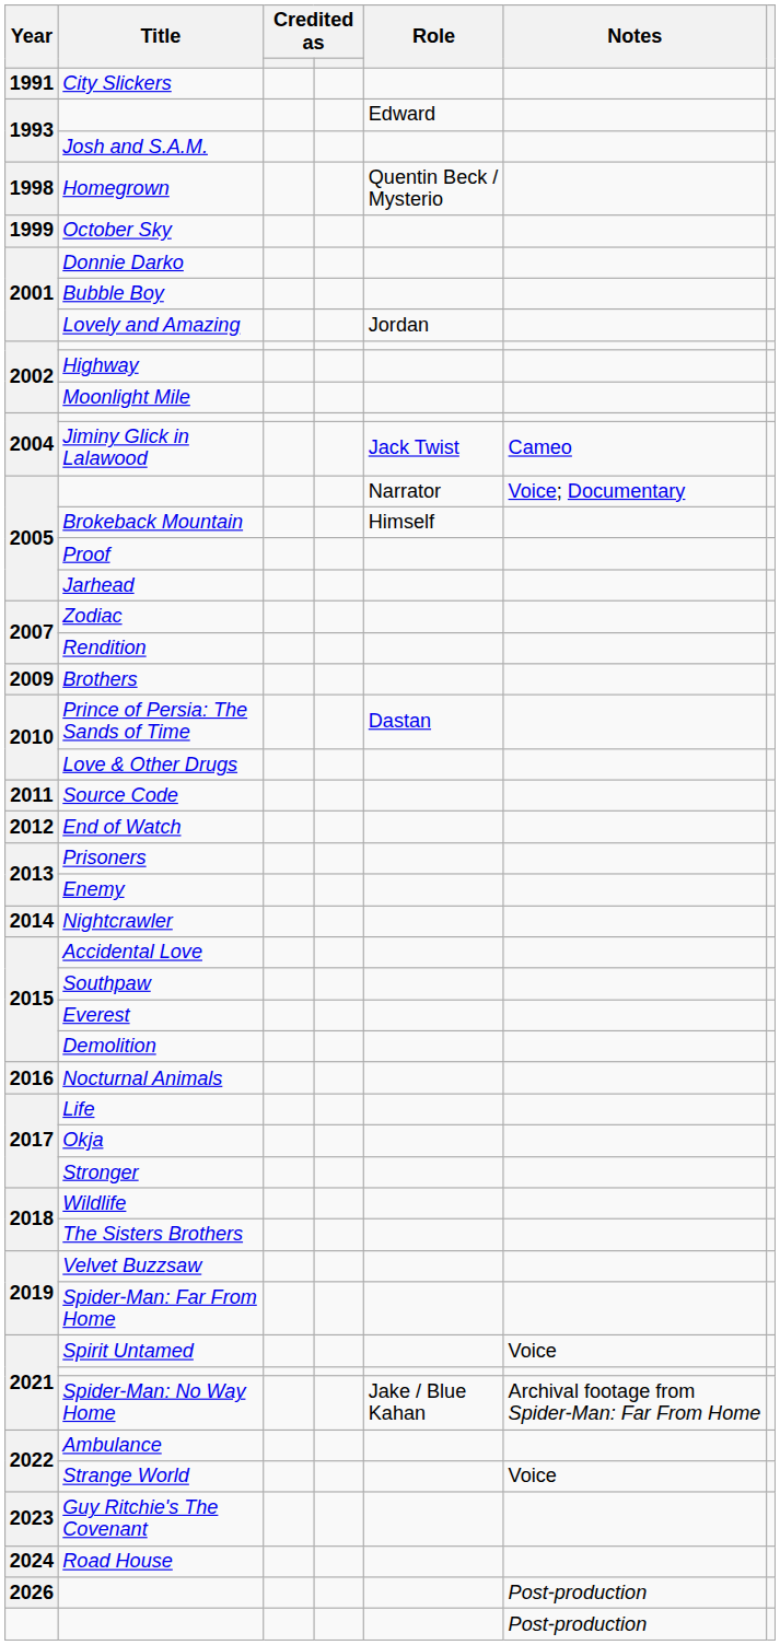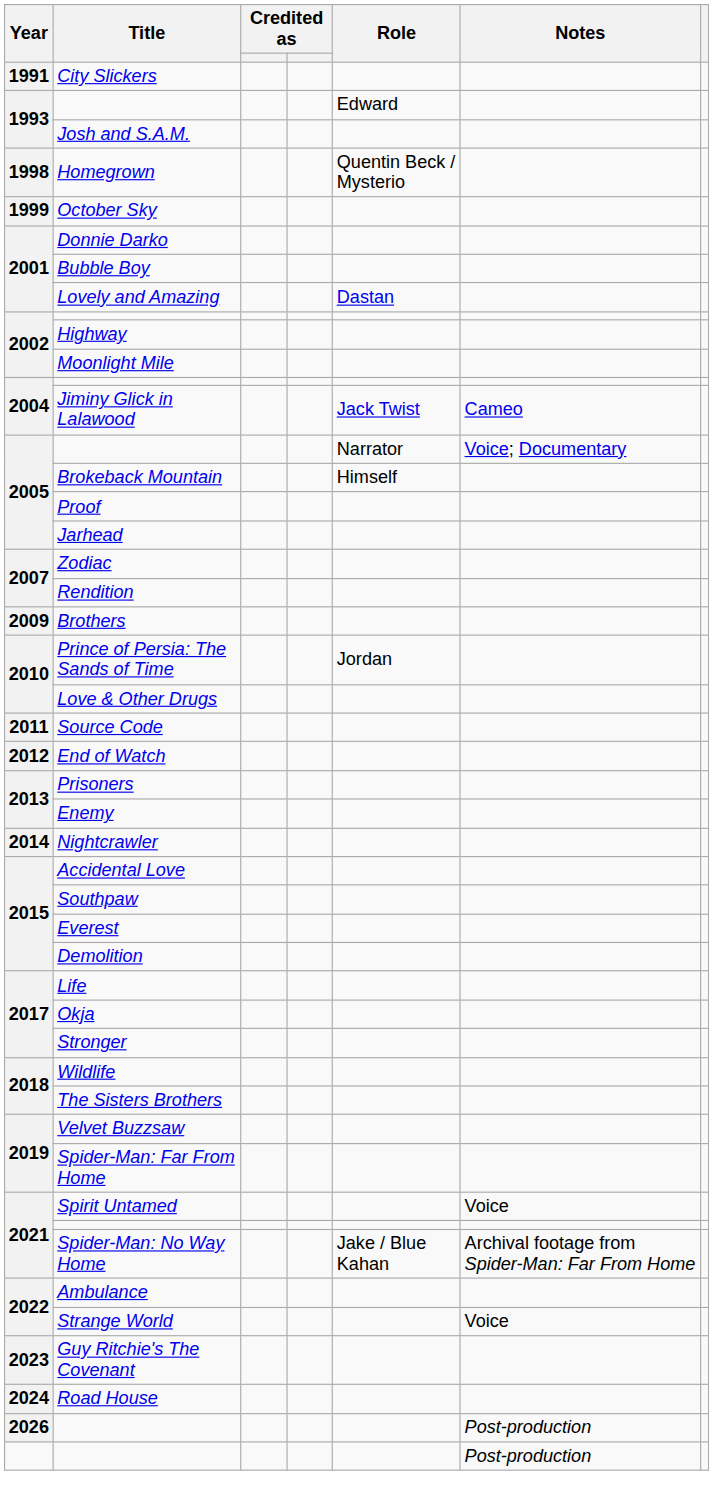 <table class="wikitable plainrowheaders sortable" style="margin-right: 0;">
 <tr>
 <th rowspan="2" scope="col">Year</th>
 <th rowspan="2" scope="col">Title</th>
 <th colspan="2" scope="col">Credited as</th>
 <th rowspan="2" scope="col" class="unsortable">Role</th>
 <th rowspan="2" scope="col" class="unsortable">Notes</th>
 <th rowspan="2" scope="col" class="unsortable"></th>
 </tr>
 <tr>
 <th scope="col"></th>
 <th scope="col"></th>
 </tr>
 <tr>
 <th scope="row">1991</th>
 <td><em><a href='#'>City Slickers</a></em></td>
 <td></td>
 <td></td>
 <td></td>
 <td></td>
 <td style="text-align:center;"></td>
 </tr>
 <tr>
 <th scope="row" rowspan="2">1993</th>
 <td></td>
 <td></td>
 <td></td>
 <td>Edward</td>
 <td></td>
 <td style="text-align:center;"></td>
 </tr>
 <tr>
 <td><em><a href='#'>Josh and S.A.M.</a></em></td>
 <td></td>
 <td></td>
 <td></td>
 <td></td>
 <td style="text-align:center;"></td>
 </tr>
 <tr>
 <th scope="row">1998</th>
 <td><em><a href='#'>Homegrown</a></em></td>
 <td></td>
 <td></td>
 <td>Quentin Beck / Mysterio</td>
 <td></td>
 <td style="text-align:center;"></td>
 </tr>
 <tr>
 <th scope="row">1999</th>
 <td><em><a href='#'>October Sky</a></em></td>
 <td></td>
 <td></td>
 <td></td>
 <td></td>
 <td style="text-align:center;"></td>
 </tr>
 <tr>
 <th scope="row" rowspan="3">2001</th>
 <td><em><a href='#'>Donnie Darko</a></em></td>
 <td></td>
 <td></td>
 <td></td>
 <td></td>
 <td style="text-align:center;"></td>
 </tr>
 <tr>
 <td><em><a href='#'>Bubble Boy</a></em></td>
 <td></td>
 <td></td>
 <td></td>
 <td></td>
 <td style="text-align:center;"></td>
 </tr>
 <tr>
 <td><em><a href='#'>Lovely and Amazing</a></em></td>
 <td></td>
 <td></td>
-<td>Jordan</td>
+<td><a href='#'>Dastan</a></td>
 <td></td>
 <td style="text-align:center;"></td>
 </tr>
 <tr>
 <th scope="row"  rowspan="3">2002</th>
 <td></td>
 <td></td>
 <td></td>
 <td></td>
 <td></td>
 <td style="text-align:center;"></td>
 </tr>
 <tr>
 <td><em><a href='#'>Highway</a></em></td>
 <td></td>
 <td></td>
 <td></td>
 <td></td>
 <td style="text-align:center;"></td>
 </tr>
 <tr>
 <td><em><a href='#'>Moonlight Mile</a></em></td>
 <td></td>
 <td></td>
 <td></td>
 <td></td>
 <td style="text-align:center;"></td>
 </tr>
 <tr>
 <th scope="row"  rowspan="2">2004</th>
 <td><em></em></td>
 <td></td>
 <td></td>
 <td></td>
 <td></td>
 <td style="text-align:center;"></td>
 </tr>
 <tr>
 <td><em><a href='#'>Jiminy Glick in Lalawood</a></em></td>
 <td></td>
 <td></td>
 <td><a href='#'>Jack Twist</a></td>
 <td><a href='#'>Cameo</a></td>
 <td style="text-align:center;"></td>
 </tr>
 <tr>
 <th scope="row"  rowspan="4">2005</th>
 <td><em></em></td>
 <td></td>
 <td></td>
 <td>Narrator</td>
 <td><a href='#'>Voice</a>; <a href='#'>Documentary</a></td>
 <td style="text-align:center;"></td>
 </tr>
 <tr>
 <td><em><a href='#'>Brokeback Mountain</a></em></td>
 <td></td>
 <td></td>
 <td>Himself</td>
 <td></td>
 <td style="text-align:center;"></td>
 </tr>
 <tr>
 <td><em><a href='#'>Proof</a></em></td>
 <td></td>
 <td></td>
 <td></td>
 <td></td>
 <td style="text-align:center;"></td>
 </tr>
 <tr>
 <td><em><a href='#'>Jarhead</a></em></td>
 <td></td>
 <td></td>
 <td></td>
 <td></td>
 <td style="text-align:center;"></td>
 </tr>
 <tr>
 <th scope="row"  rowspan="2">2007</th>
 <td><em><a href='#'>Zodiac</a></em></td>
 <td></td>
 <td></td>
 <td></td>
 <td></td>
 <td style="text-align:center;"></td>
 </tr>
 <tr>
 <td><em><a href='#'>Rendition</a></em></td>
 <td></td>
 <td></td>
 <td></td>
 <td></td>
 <td style="text-align:center;"></td>
 </tr>
 <tr>
 <th scope="row">2009</th>
 <td><em><a href='#'>Brothers</a></em></td>
 <td></td>
 <td></td>
 <td></td>
 <td></td>
 <td style="text-align:center;"></td>
 </tr>
 <tr>
 <th scope="row"  rowspan="2">2010</th>
 <td><em><a href='#'>Prince of Persia: The Sands of Time</a></em></td>
 <td></td>
 <td></td>
-<td><a href='#'>Dastan</a></td>
+<td>Jordan</td>
 <td></td>
 <td style="text-align:center;"></td>
 </tr>
 <tr>
 <td><em><a href='#'>Love & Other Drugs</a></em></td>
 <td></td>
 <td></td>
 <td></td>
 <td></td>
 <td style="text-align:center;"></td>
 </tr>
 <tr>
 <th scope="row">2011</th>
 <td><em><a href='#'>Source Code</a></em></td>
 <td></td>
 <td></td>
 <td></td>
 <td></td>
 <td style="text-align:center;"></td>
 </tr>
 <tr>
 <th scope="row">2012</th>
 <td><em><a href='#'>End of Watch</a></em></td>
 <td></td>
 <td></td>
 <td></td>
 <td></td>
 <td style="text-align:center;"></td>
 </tr>
 <tr>
 <th scope="row" rowspan="2">2013</th>
 <td><em><a href='#'>Prisoners</a></em></td>
 <td></td>
 <td></td>
 <td></td>
 <td></td>
 <td style="text-align:center;"></td>
 </tr>
 <tr>
 <td><em><a href='#'>Enemy</a></em></td>
 <td></td>
 <td></td>
 <td></td>
 <td></td>
 <td style="text-align:center;"></td>
 </tr>
 <tr>
 <th scope="row">2014</th>
 <td><em><a href='#'>Nightcrawler</a></em></td>
 <td></td>
 <td></td>
 <td></td>
 <td></td>
 <td style="text-align:center;"></td>
 </tr>
 <tr>
 <th scope="row"  rowspan="4">2015</th>
 <td><em><a href='#'>Accidental Love</a></em></td>
 <td></td>
 <td></td>
 <td></td>
 <td></td>
 <td style="text-align:center;"></td>
 </tr>
 <tr>
 <td><em><a href='#'>Southpaw</a></em></td>
 <td></td>
 <td></td>
 <td></td>
 <td></td>
 <td style="text-align:center;"></td>
 </tr>
 <tr>
 <td><em><a href='#'>Everest</a></em></td>
 <td></td>
 <td></td>
 <td></td>
 <td></td>
 <td style="text-align:center;"></td>
 </tr>
 <tr>
 <td><em><a href='#'>Demolition</a></em></td>
-<td></td>
-<td></td>
-<td></td>
-<td></td>
-<td style="text-align:center;"></td>
-</tr>
-<tr>
-<th scope="row">2016</th>
-<td><em><a href='#'>Nocturnal Animals</a></em></td>
 <td></td>
 <td></td>
 <td></td>
 <td></td>
 <td style="text-align:center;"></td>
 </tr>
 <tr>
 <th scope="row"  rowspan="3">2017</th>
 <td><em><a href='#'>Life</a></em></td>
 <td></td>
 <td></td>
 <td></td>
 <td></td>
 <td style="text-align:center;"></td>
 </tr>
 <tr>
 <td><em><a href='#'>Okja</a></em></td>
 <td></td>
 <td></td>
 <td></td>
 <td></td>
 <td style="text-align:center;"></td>
 </tr>
 <tr>
 <td><em><a href='#'>Stronger</a></em></td>
 <td></td>
 <td></td>
 <td></td>
 <td></td>
 <td style="text-align:center;"></td>
 </tr>
 <tr>
 <th scope="row"  rowspan="2">2018</th>
 <td><em><a href='#'>Wildlife</a></em></td>
 <td></td>
 <td></td>
 <td></td>
 <td></td>
 <td style="text-align:center;"></td>
 </tr>
 <tr>
 <td><em><a href='#'>The Sisters Brothers</a></em></td>
 <td></td>
 <td></td>
 <td></td>
 <td></td>
 <td style="text-align:center;"></td>
 </tr>
 <tr>
 <th scope="row"  rowspan="2">2019</th>
 <td><em><a href='#'>Velvet Buzzsaw</a></em></td>
 <td></td>
 <td></td>
 <td></td>
 <td></td>
 <td style="text-align:center;"></td>
 </tr>
 <tr>
 <td scope="row"><em><a href='#'>Spider-Man: Far From Home</a></em></td>
 <td></td>
 <td></td>
 <td></td>
 <td></td>
 <td style="text-align:center;"></td>
 </tr>
 <tr>
 <th scope="row" rowspan="3">2021</th>
 <td><em><a href='#'>Spirit Untamed</a></em></td>
 <td></td>
 <td></td>
 <td></td>
 <td>Voice</td>
 <td style="text-align:center;"></td>
 </tr>
 <tr>
 <td><em></em></td>
 <td></td>
 <td></td>
 <td></td>
 <td></td>
 <td style="text-align:center;"></td>
 </tr>
 <tr>
 <td scope="row"><em><a href='#'>Spider-Man: No Way Home</a></em></td>
 <td></td>
 <td></td>
 <td>Jake / Blue Kahan</td>
 <td>Archival footage from <em>Spider-Man: Far From Home</em></td>
 <td style="text-align:center;"></td>
 </tr>
 <tr>
 <th scope="row"  rowspan="2">2022</th>
 <td><em><a href='#'>Ambulance</a></em></td>
 <td></td>
 <td></td>
 <td></td>
 <td></td>
 <td style="text-align:center;"></td>
 </tr>
 <tr>
 <td><em><a href='#'>Strange World</a></em></td>
 <td></td>
 <td></td>
 <td></td>
 <td>Voice</td>
 <td style="text-align:center;"></td>
 </tr>
 <tr>
 <th scope="row">2023</th>
 <td><em><a href='#'>Guy Ritchie's The Covenant</a></em></td>
 <td></td>
 <td></td>
 <td></td>
 <td></td>
 <td style="text-align:center;"></td>
 </tr>
 <tr>
 <th scope="row">2024</th>
 <td><em><a href='#'>Road House</a></em></td>
 <td></td>
 <td></td>
 <td></td>
 <td></td>
 <td style="text-align:center;"></td>
 </tr>
 <tr>
 <th scope="row">2026</th>
 <td></td>
 <td></td>
 <td></td>
 <td></td>
 <td><em>Post-production</em></td>
 <td style="text-align:center;"></td>
 </tr>
 <tr>
 <td></td>
 <td></td>
 <td></td>
 <td></td>
 <td></td>
 <td><em>Post-production</em></td>
 <td style="text-align:center;"></td>
 </tr>
 </table>
